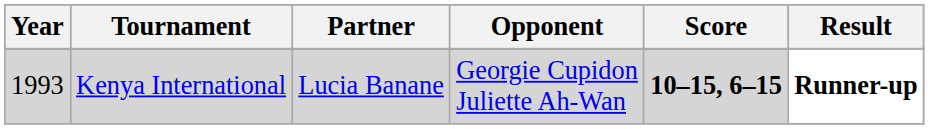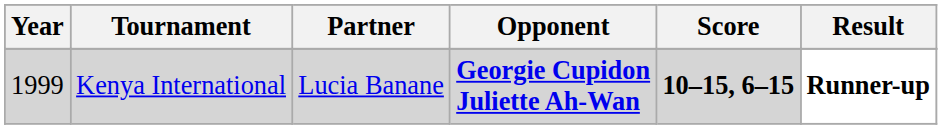 <table class="sortable wikitable" style="font-size: 90%;">
 <tr>
 <th>Year</th>
 <th>Tournament</th>
 <th>Partner</th>
 <th>Opponent</th>
 <th>Score</th>
 <th>Result</th>
 </tr>
 <tr>
 </tr>
 <tr style="background:#D5D5D5">
-<td align="center">1993</td>
+<td align="center">1999</td>
 <td align="left"><a href='#'>Kenya International</a></td>
 <td align="left"> <a href='#'>Lucia Banane</a></td>
-<td align="left"> <a href='#'>Georgie Cupidon</a><br> <a href='#'>Juliette Ah-Wan</a></td>
+<td align="left"><strong> <a href='#'>Georgie Cupidon</a><br> <a href='#'>Juliette Ah-Wan</a></strong></td>
 <td align="left"><strong>10–15, 6–15</strong></td>
 <td style="text-align:left; background:white"> <strong>Runner-up</strong></td>
 </tr>
 </table>
